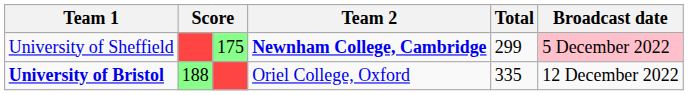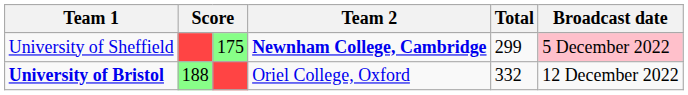 <table class="wikitable">
 <tr>
 <th>Team 1</th>
 <th colspan="2">Score</th>
 <th>Team 2</th>
 <th>Total</th>
 <th>Broadcast date</th>
 </tr>
 <tr>
 <td><a href='#'>University of Sheffield</a></td>
 <td style="background:#f44;"></td>
 <td style="background:#88ff88">175</td>
 <td><strong><a href='#'>Newnham College, Cambridge</a></strong></td>
 <td>299</td>
 <td style="background: pink;">5 December 2022</td>
 </tr>
 <tr>
 <td><strong><a href='#'>University of Bristol</a></strong></td>
 <td style="background:#88ff88">188</td>
 <td style="background:#f44;"></td>
 <td><a href='#'>Oriel College, Oxford</a></td>
-<td>335</td>
+<td>332</td>
 <td>12 December 2022</td>
 </tr>
 </table>
